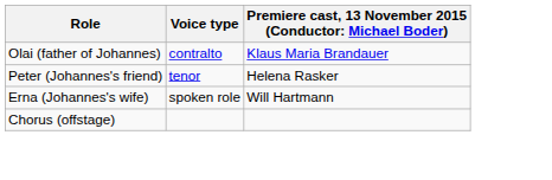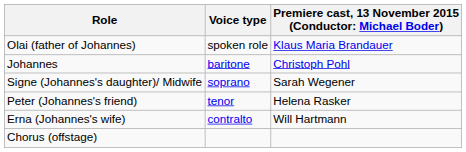 <table class="wikitable">
 <tr>
 <th>Role</th>
 <th>Voice type</th>
 <th>Premiere cast, 13 November 2015<br>(Conductor: <a href='#'>Michael Boder</a>)</th>
 </tr>
 <tr>
 <td>Olai (father of Johannes)</td>
-<td><a href='#'>contralto</a></td>
+<td>spoken role</td>
 <td><a href='#'>Klaus Maria Brandauer</a></td>
+</tr>
+<tr>
+<td>Johannes</td>
+<td><a href='#'>baritone</a></td>
+<td><a href='#'>Christoph Pohl</a></td>
+</tr>
+<tr>
+<td>Signe (Johannes's daughter)/ Midwife</td>
+<td><a href='#'>soprano</a></td>
+<td>Sarah Wegener</td>
 </tr>
 <tr>
 <td>Peter (Johannes's friend)</td>
 <td><a href='#'>tenor</a></td>
 <td>Helena Rasker</td>
 </tr>
 <tr>
 <td>Erna (Johannes's wife)</td>
-<td>spoken role</td>
+<td><a href='#'>contralto</a></td>
 <td>Will Hartmann</td>
 </tr>
 <tr>
 <td>Chorus (offstage)</td>
 <td></td>
 <td></td>
 </tr>
 </table>
